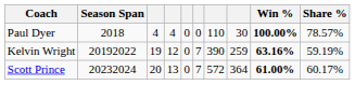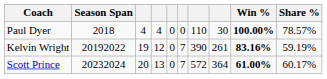 <table class="wikitable sortable" style="text-align:center;">
 <tr>
 <th>Coach</th>
 <th>Season Span</th>
 <th></th>
 <th></th>
 <th></th>
 <th></th>
 <th></th>
 <th></th>
 <th>Win %</th>
 <th>Share %</th>
 </tr>
 <tr>
 <td align=left>Paul Dyer</td>
 <td>2018</td>
 <td>4</td>
 <td>4</td>
 <td>0</td>
 <td>0</td>
 <td align=right>110</td>
 <td align=right>30</td>
 <td><strong>100.00%</strong></td>
 <td>78.57%</td>
 </tr>
 <tr>
 <td align=left>Kelvin Wright</td>
 <td>20192022</td>
 <td>19</td>
 <td>12</td>
 <td>0</td>
 <td>7</td>
 <td align=right>390</td>
-<td align=right>259</td>
-<td><strong>63.16%</strong></td>
+<td align=right>261</td>
+<td><strong>83.16%</strong></td>
 <td>59.19%</td>
 </tr>
 <tr>
 <td align=left><a href='#'>Scott Prince</a></td>
 <td>20232024</td>
 <td>20</td>
 <td>13</td>
 <td>0</td>
 <td>7</td>
 <td align=right>572</td>
 <td align=right>364</td>
 <td><strong>61.00%</strong></td>
 <td>60.17%</td>
 </tr>
 </table>
